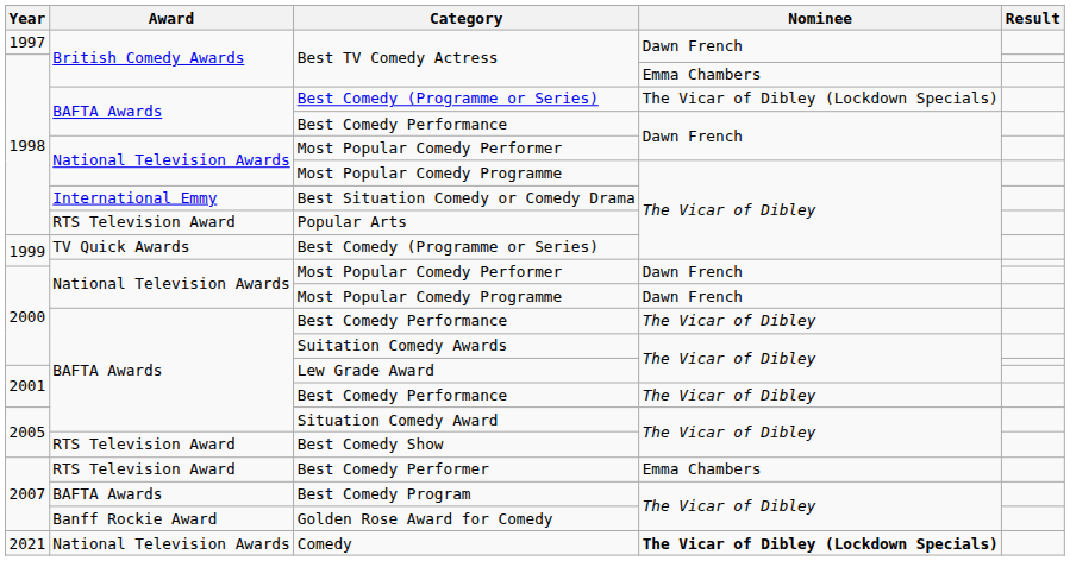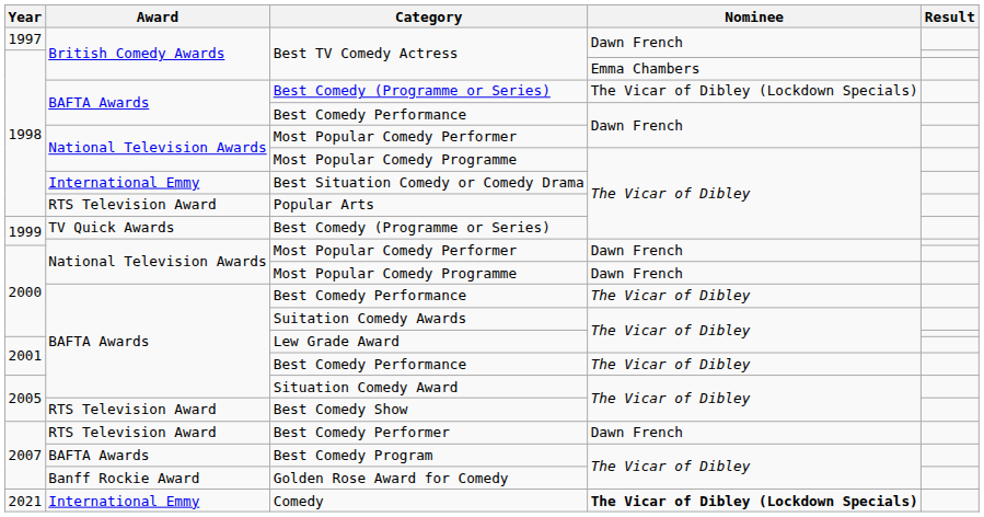 <table class="wikitable sortable">
 <tr>
 <th>Year</th>
 <th>Award</th>
 <th>Category</th>
 <th>Nominee</th>
 <th>Result</th>
 </tr>
 <tr>
 <td>1997</td>
 <td rowspan="3"><a href='#'>British Comedy Awards</a></td>
 <td rowspan="3">Best TV Comedy Actress</td>
 <td rowspan="2">Dawn French</td>
 <td></td>
 </tr>
 <tr>
 <td rowspan="8">1998</td>
 <td></td>
 </tr>
 <tr>
 <td>Emma Chambers</td>
 <td></td>
 </tr>
 <tr>
 <td rowspan="2"><a href='#'>BAFTA Awards</a></td>
 <td><a href='#'>Best Comedy (Programme or Series)</a></td>
 <td>The Vicar of Dibley (Lockdown Specials)</td>
 <td></td>
 </tr>
 <tr>
 <td>Best Comedy Performance</td>
 <td rowspan="2">Dawn French</td>
 <td></td>
 </tr>
 <tr>
 <td rowspan="2"><a href='#'>National Television Awards</a></td>
 <td>Most Popular Comedy Performer</td>
 <td></td>
 </tr>
 <tr>
 <td>Most Popular Comedy Programme</td>
 <td rowspan="4"><em>The Vicar of Dibley</em></td>
 <td></td>
 </tr>
 <tr>
 <td><a href='#'>International Emmy</a></td>
 <td>Best Situation Comedy or Comedy Drama</td>
 <td></td>
 </tr>
 <tr>
 <td>RTS Television Award</td>
 <td>Popular Arts</td>
 <td></td>
 </tr>
 <tr>
 <td rowspan="2">1999</td>
 <td>TV Quick Awards</td>
 <td>Best Comedy (Programme or Series)</td>
 <td></td>
 </tr>
 <tr>
 <td rowspan="3">National Television Awards</td>
 <td rowspan="2">Most Popular Comedy Performer</td>
 <td rowspan="2">Dawn French</td>
 <td></td>
 </tr>
 <tr>
 <td rowspan="5">2000</td>
 <td></td>
 </tr>
 <tr>
 <td>Most Popular Comedy Programme</td>
 <td>Dawn French</td>
 <td></td>
 </tr>
 <tr>
 <td rowspan="6">BAFTA Awards</td>
 <td>Best Comedy Performance</td>
 <td><em>The Vicar of Dibley</em></td>
 <td></td>
 </tr>
 <tr>
 <td>Suitation Comedy Awards</td>
 <td rowspan="3"><em>The Vicar of Dibley</em></td>
 <td></td>
 </tr>
 <tr>
 <td rowspan="2">Lew Grade Award</td>
 <td></td>
 </tr>
 <tr>
 <td rowspan="2">2001</td>
 <td></td>
 </tr>
 <tr>
 <td>Best Comedy Performance</td>
 <td><em>The Vicar of Dibley</em></td>
 <td></td>
 </tr>
 <tr>
 <td rowspan="2">2005</td>
 <td>Situation Comedy Award</td>
 <td rowspan="2"><em>The Vicar of Dibley</em></td>
 <td></td>
 </tr>
 <tr>
 <td>RTS Television Award</td>
 <td>Best Comedy Show</td>
 <td></td>
 </tr>
 <tr>
 <td rowspan="3">2007</td>
 <td>RTS Television Award</td>
 <td>Best Comedy Performer</td>
-<td>Emma Chambers</td>
+<td>Dawn French</td>
 <td></td>
 </tr>
 <tr>
 <td>BAFTA Awards</td>
 <td>Best Comedy Program</td>
 <td rowspan="2"><em>The Vicar of Dibley</em></td>
 <td></td>
 </tr>
 <tr>
 <td>Banff Rockie Award</td>
 <td>Golden Rose Award for Comedy</td>
 <td></td>
 </tr>
 <tr>
 <td rowspan="1">2021</td>
-<td>National Television Awards</td>
+<td><a href='#'>International Emmy</a></td>
 <td>Comedy</td>
 <td><strong>The Vicar of Dibley (Lockdown Specials)</strong></td>
 <td></td>
 </tr>
 </table>
